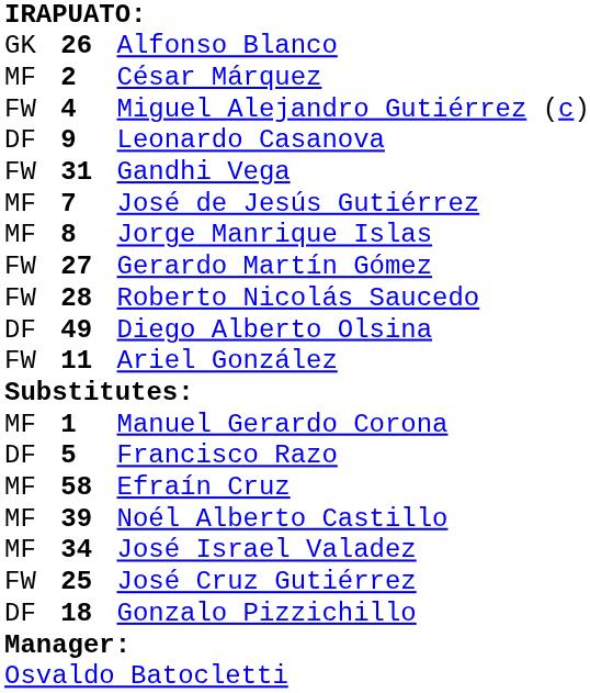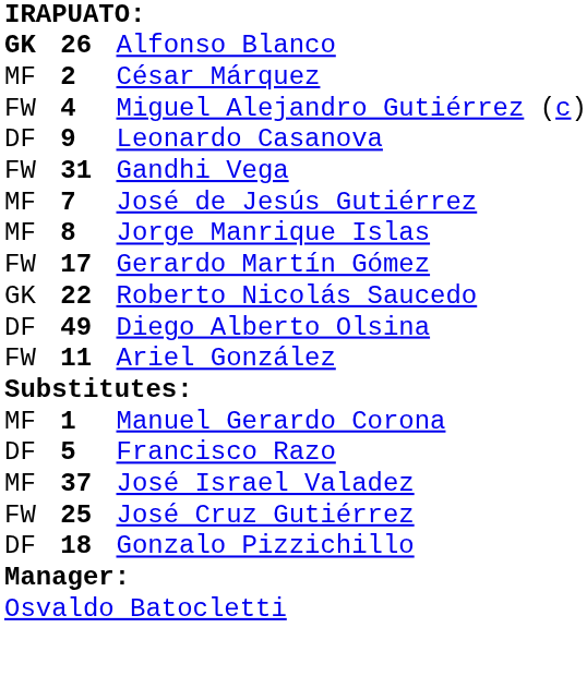 <table style="font-size: 90%" cellspacing="0" cellpadding="0">
 <tr>
 <td colspan="4"><strong>IRAPUATO:</strong></td>
 </tr>
 <tr>
 <th width=25></th>
 <th width=25></th>
 </tr>
 <tr>
-<td>GK</td>
+<td><strong>GK</strong></td>
 <td><strong>26</strong></td>
 <td> <a href='#'>Alfonso Blanco</a></td>
 </tr>
 <tr>
 <td>MF</td>
 <td><strong>2</strong></td>
 <td> <a href='#'>César Márquez</a></td>
 <td></td>
 </tr>
 <tr>
 <td>FW</td>
 <td><strong>4</strong></td>
 <td> <a href='#'>Miguel Alejandro Gutiérrez</a> (<a href='#'>c</a>)</td>
 </tr>
 <tr>
 <td>DF</td>
 <td><strong>9</strong></td>
 <td> <a href='#'>Leonardo Casanova</a></td>
 <td></td>
 </tr>
 <tr>
 <td>FW</td>
 <td><strong>31</strong></td>
 <td> <a href='#'>Gandhi Vega</a></td>
 <td></td>
 </tr>
 <tr>
 <td>MF</td>
 <td><strong>7</strong></td>
 <td> <a href='#'>José de Jesús Gutiérrez</a></td>
 </tr>
 <tr>
 <td>MF</td>
 <td><strong>8</strong></td>
 <td> <a href='#'>Jorge Manrique Islas</a></td>
 </tr>
 <tr>
 <td>FW</td>
-<td><strong>27</strong></td>
+<td><strong>17</strong></td>
 <td> <a href='#'>Gerardo Martín Gómez</a></td>
 </tr>
 <tr>
-<td>FW</td>
-<td><strong>28</strong></td>
+<td>GK</td>
+<td><strong>22</strong></td>
 <td> <a href='#'>Roberto Nicolás Saucedo</a></td>
 <td></td>
 <td></td>
 </tr>
 <tr>
 <td>DF</td>
 <td><strong>49</strong></td>
 <td> <a href='#'>Diego Alberto Olsina</a></td>
 <td></td>
 <td></td>
 </tr>
 <tr>
 <td>FW</td>
 <td><strong>11</strong></td>
 <td> <a href='#'>Ariel González</a></td>
 <td></td>
 <td></td>
 </tr>
 <tr>
 <td colspan=3><strong>Substitutes:</strong></td>
 </tr>
 <tr>
 <td>MF</td>
 <td><strong>1</strong></td>
 <td> <a href='#'>Manuel Gerardo Corona</a></td>
 </tr>
 <tr>
 <td>DF</td>
 <td><strong>5</strong></td>
 <td> <a href='#'>Francisco Razo</a></td>
 </tr>
 <tr>
 <td>MF</td>
-<td><strong>58</strong></td>
-<td> <a href='#'>Efraín Cruz</a></td>
-<td></td>
-<td></td>
-</tr>
-<tr>
-<td>MF</td>
-<td><strong>39</strong></td>
-<td> <a href='#'>Noél Alberto Castillo</a></td>
-<td></td>
-<td></td>
-</tr>
-<tr>
-<td>MF</td>
-<td><strong>34</strong></td>
+<td><strong>37</strong></td>
 <td> <a href='#'>José Israel Valadez</a></td>
 </tr>
 <tr>
 <td>FW</td>
 <td><strong>25</strong></td>
 <td> <a href='#'>José Cruz Gutiérrez</a></td>
 <td></td>
 <td></td>
 </tr>
 <tr>
 <td>DF</td>
 <td><strong>18</strong></td>
 <td> <a href='#'>Gonzalo Pizzichillo</a></td>
 </tr>
 <tr>
 <td colspan=3><strong>Manager:</strong></td>
 </tr>
 <tr>
 <td colspan=4> <a href='#'>Osvaldo Batocletti</a></td>
 </tr>
 </table>
